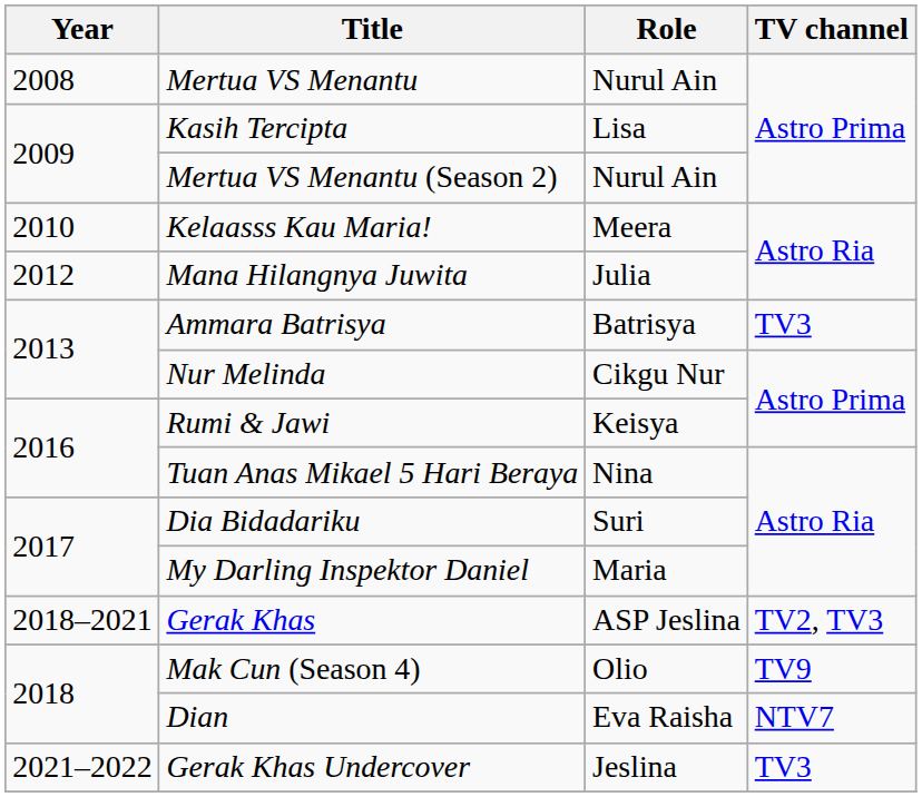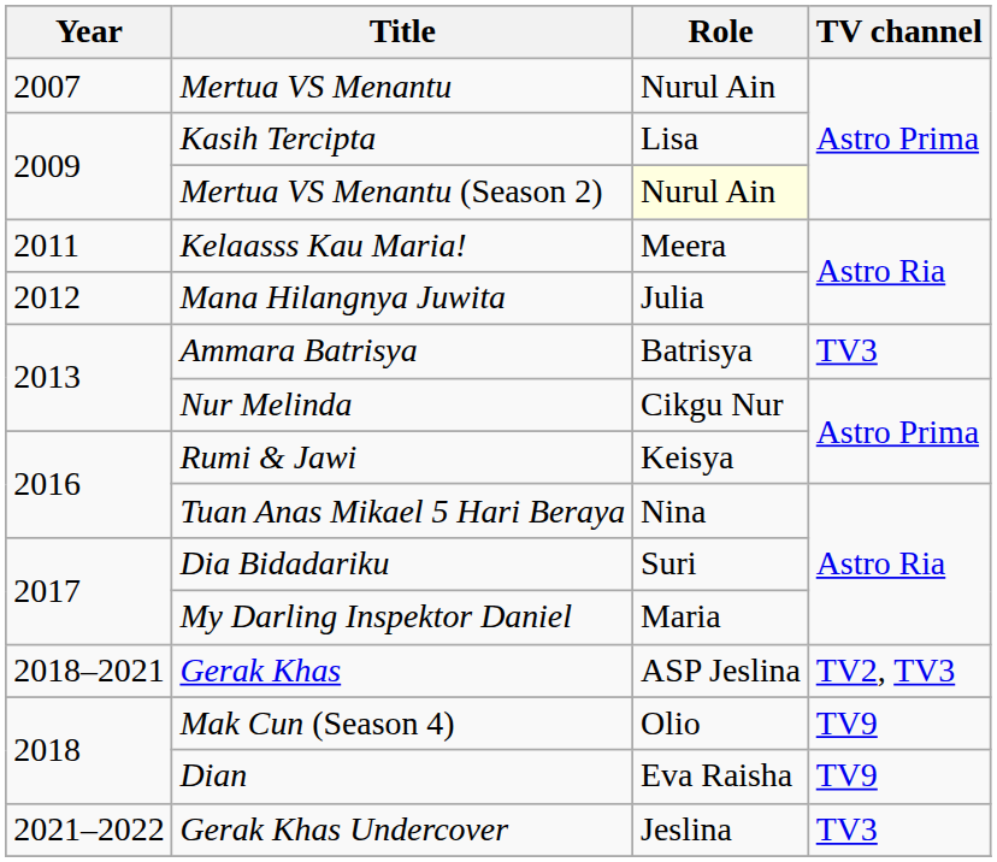 <table class="wikitable">
 <tr>
 <th>Year</th>
 <th>Title</th>
 <th>Role</th>
 <th>TV channel</th>
 </tr>
 <tr>
-<td>2008</td>
+<td>2007</td>
 <td><em>Mertua VS Menantu</em></td>
 <td>Nurul Ain</td>
 <td rowspan="3"><a href='#'>Astro Prima</a></td>
 </tr>
 <tr>
 <td rowspan="2">2009</td>
 <td><em>Kasih Tercipta</em></td>
 <td>Lisa</td>
 </tr>
 <tr>
 <td><em>Mertua VS Menantu</em> (Season 2)</td>
-<td>Nurul Ain</td>
+<td style="background: lightyellow;">Nurul Ain</td>
 </tr>
 <tr>
-<td>2010</td>
+<td>2011</td>
 <td><em>Kelaasss Kau Maria!</em></td>
 <td>Meera</td>
 <td rowspan="2"><a href='#'>Astro Ria</a></td>
 </tr>
 <tr>
 <td>2012</td>
 <td><em>Mana Hilangnya Juwita</em></td>
 <td>Julia</td>
 </tr>
 <tr>
 <td rowspan="2">2013</td>
 <td><em>Ammara Batrisya</em></td>
 <td>Batrisya</td>
 <td><a href='#'>TV3</a></td>
 </tr>
 <tr>
 <td><em>Nur Melinda</em></td>
 <td>Cikgu Nur</td>
 <td rowspan="2"><a href='#'>Astro Prima</a></td>
 </tr>
 <tr>
 <td rowspan="2">2016</td>
 <td><em>Rumi & Jawi</em></td>
 <td>Keisya</td>
 </tr>
 <tr>
 <td><em>Tuan Anas Mikael 5 Hari Beraya</em></td>
 <td>Nina</td>
 <td rowspan="3"><a href='#'>Astro Ria</a></td>
 </tr>
 <tr>
 <td rowspan="2">2017</td>
 <td><em>Dia Bidadariku</em></td>
 <td>Suri</td>
 </tr>
 <tr>
 <td><em>My Darling Inspektor Daniel</em></td>
 <td>Maria</td>
 </tr>
 <tr>
 <td>2018–2021</td>
 <td><em><a href='#'>Gerak Khas</a></em></td>
 <td>ASP Jeslina</td>
 <td><a href='#'>TV2</a>, <a href='#'>TV3</a></td>
 </tr>
 <tr>
 <td rowspan="2">2018</td>
 <td><em>Mak Cun</em> (Season 4)</td>
 <td>Olio</td>
 <td><a href='#'>TV9</a></td>
 </tr>
 <tr>
 <td><em>Dian</em></td>
 <td>Eva Raisha</td>
-<td><a href='#'>NTV7</a></td>
+<td><a href='#'>TV9</a></td>
 </tr>
 <tr>
 <td>2021–2022</td>
 <td><em>Gerak Khas Undercover</em></td>
 <td>Jeslina</td>
 <td><a href='#'>TV3</a></td>
 </tr>
 <tr>
 </tr>
 </table>
